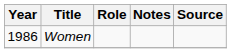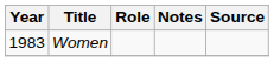 <table class="wikitable sortable">
 <tr>
 <th>Year</th>
 <th>Title</th>
 <th>Role</th>
 <th class="unsortable">Notes</th>
 <th class="unsortable">Source</th>
 </tr>
 <tr>
-<td>1986</td>
+<td>1983</td>
 <td><em>Women</em></td>
 <td></td>
 <td></td>
 <td></td>
 </tr>
 <tr>
 </tr>
 </table>
